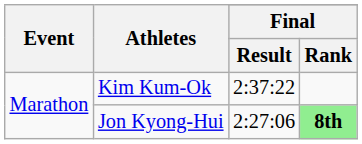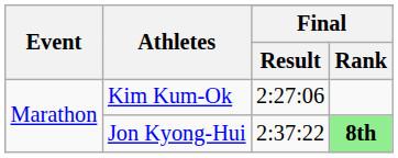 <table class=wikitable style="font-size:90%">
 <tr>
 <th rowspan=3>Event</th>
 <th rowspan=3>Athletes</th>
 </tr>
 <tr>
 <th colspan=2>Final</th>
 </tr>
 <tr>
 <th>Result</th>
 <th>Rank</th>
 </tr>
 <tr>
 <td rowspan="2"><a href='#'>Marathon</a></td>
 <td><a href='#'>Kim Kum-Ok</a></td>
-<td align=center>2:37:22</td>
+<td align=center>2:27:06</td>
 <td align=center></td>
 </tr>
 <tr>
 <td><a href='#'>Jon Kyong-Hui</a></td>
-<td align=center>2:27:06</td>
+<td align=center>2:37:22</td>
 <td align=center style="background: lightgreen;"><strong>8th</strong></td>
 </tr>
 </table>
